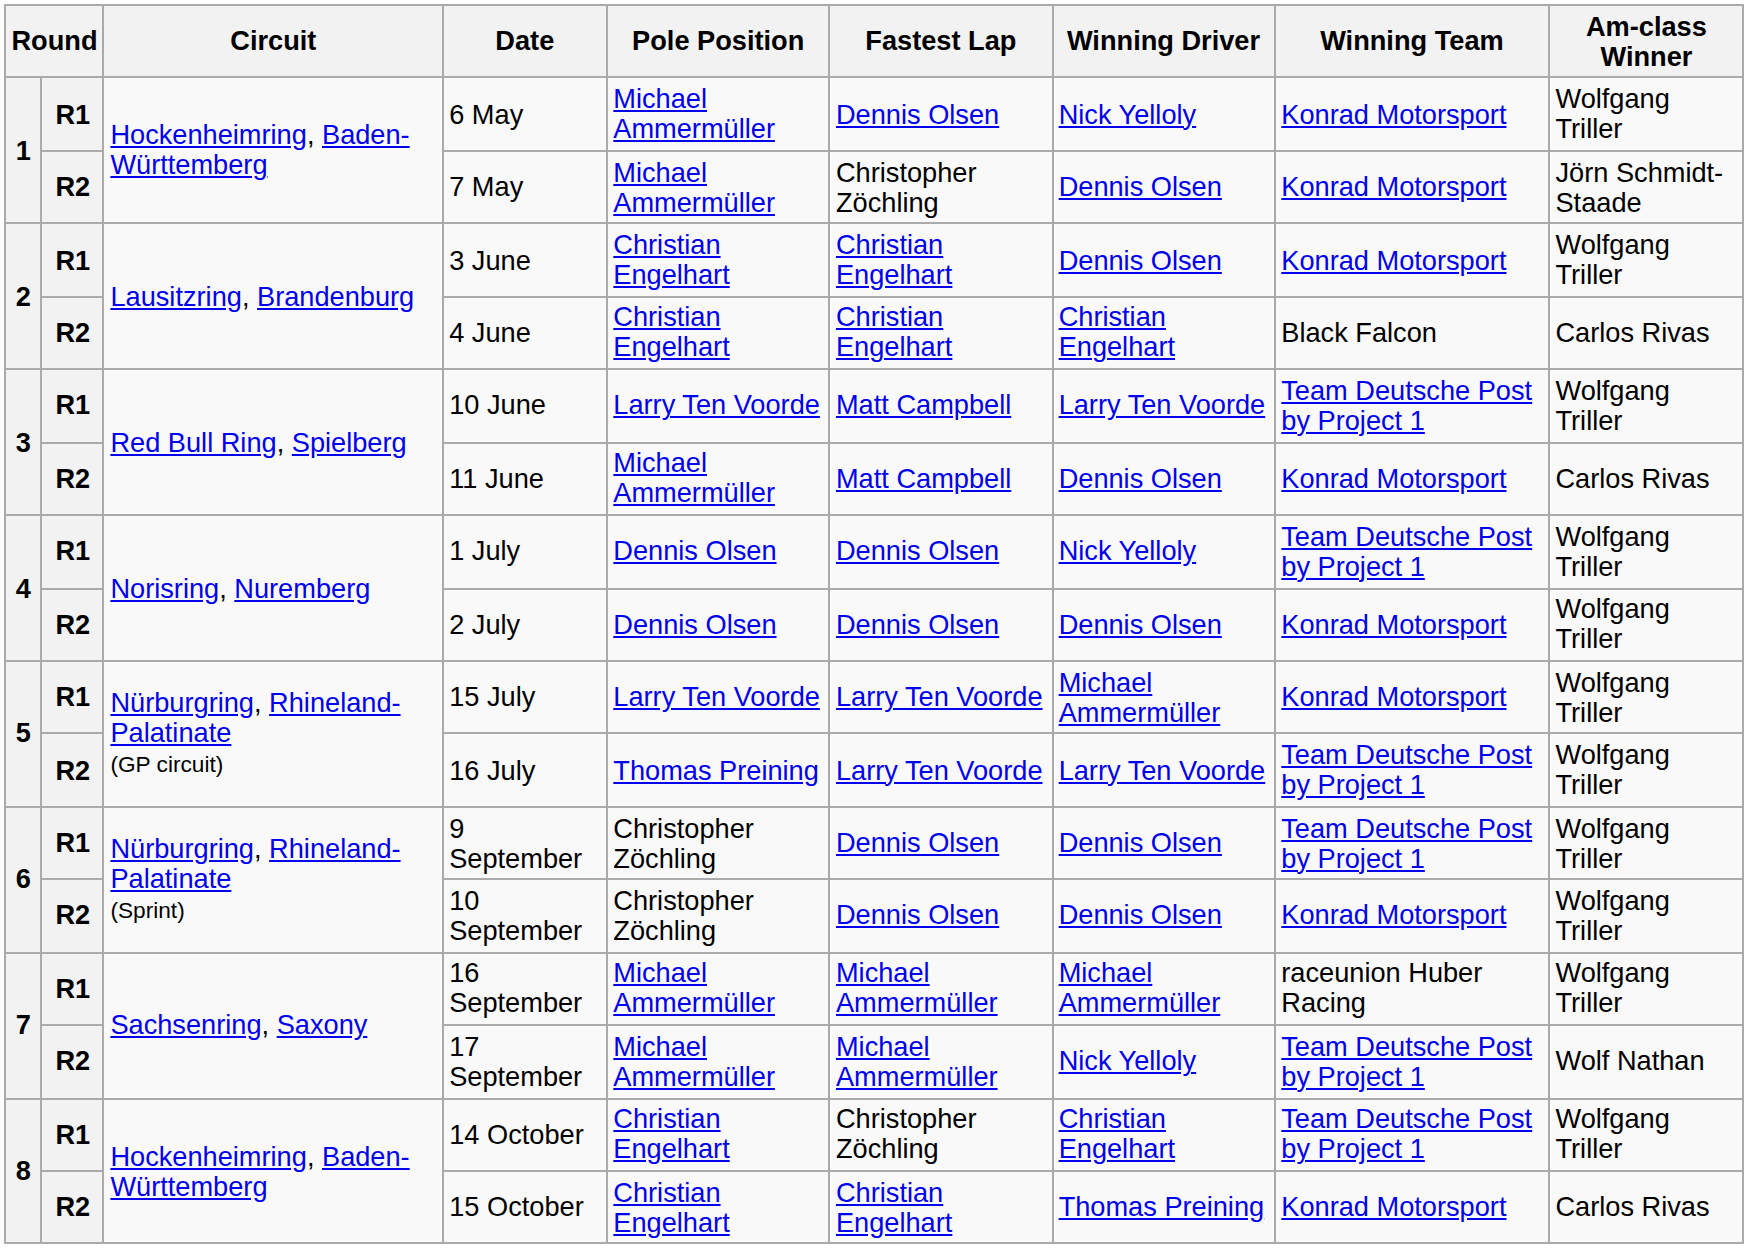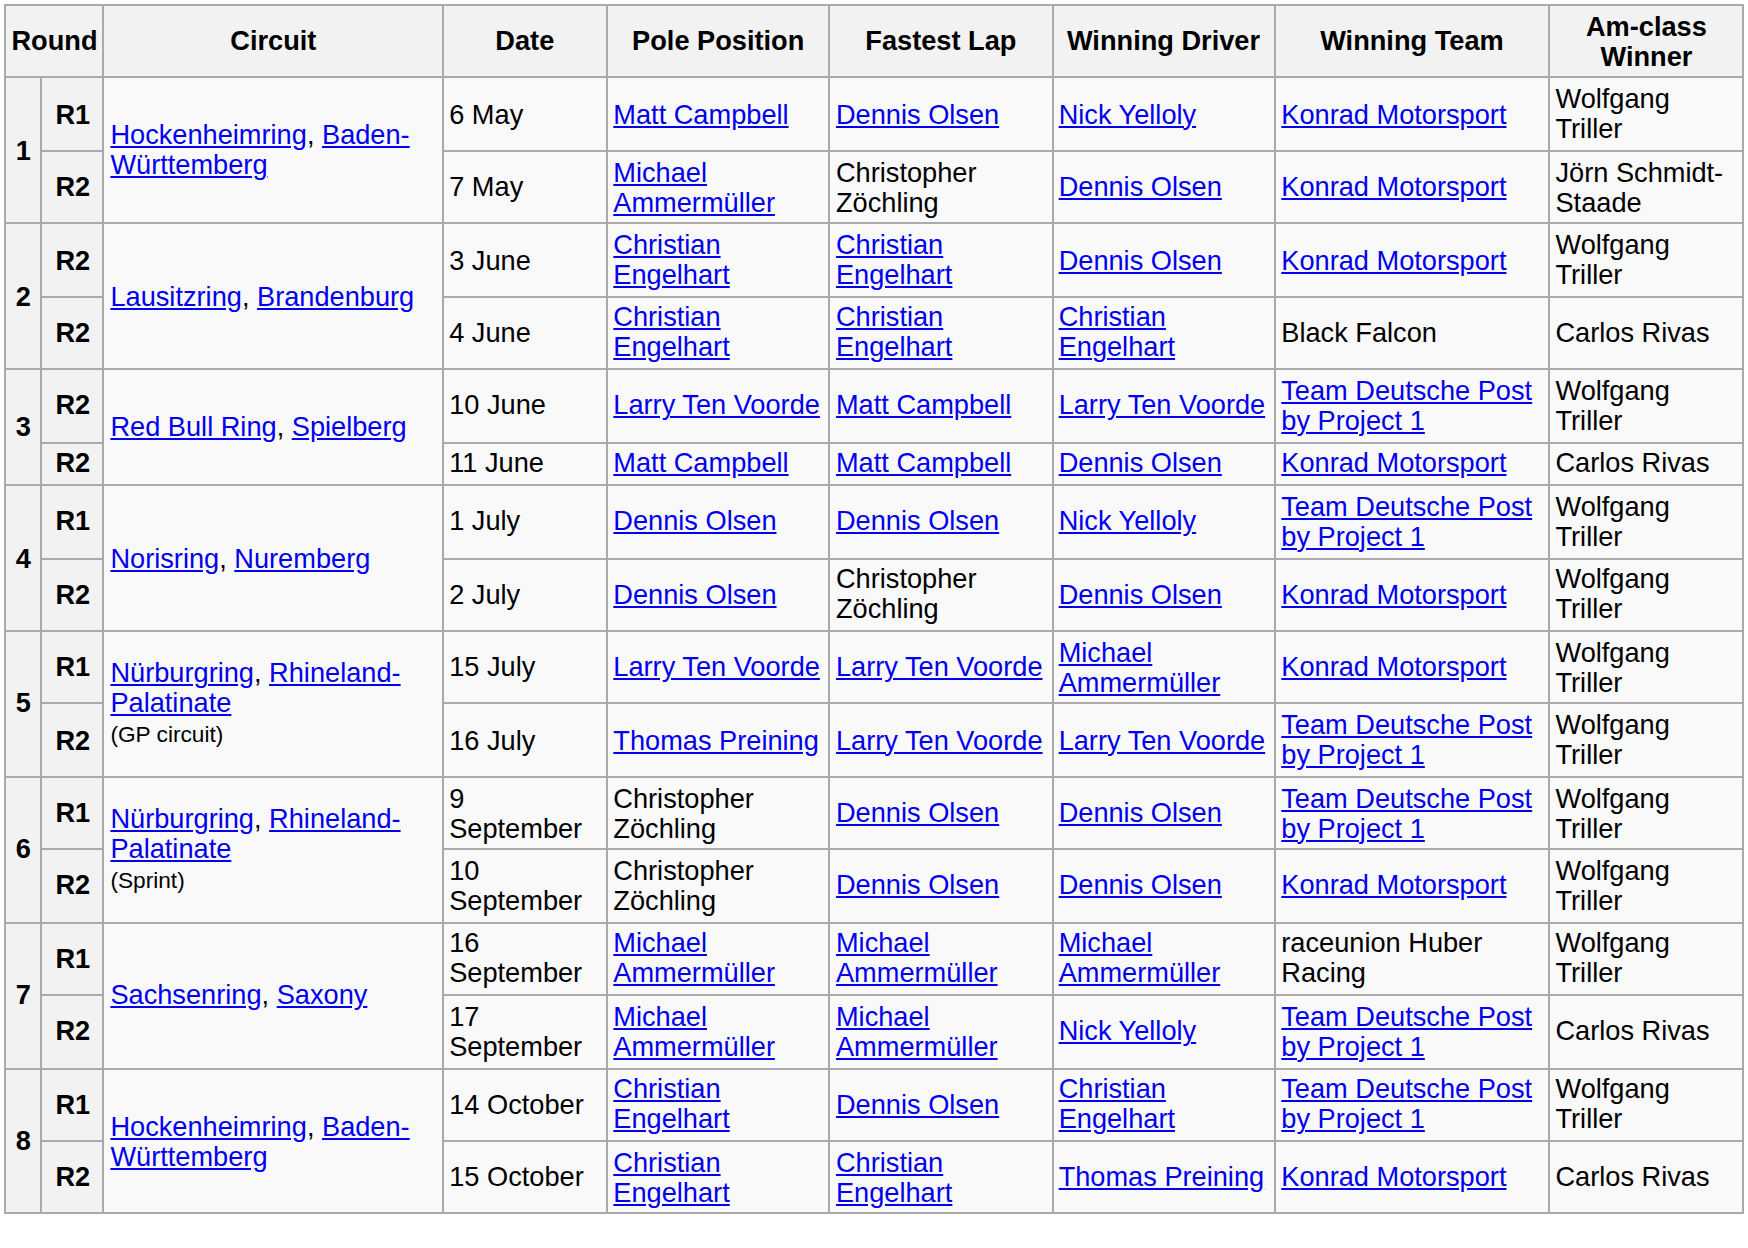 <table class="wikitable" style="font-size: 85%">
 <tr>
 <th colspan=2>Round</th>
 <th>Circuit</th>
 <th>Date</th>
 <th>Pole Position</th>
 <th>Fastest Lap</th>
 <th>Winning Driver</th>
 <th>Winning Team</th>
 <th>Am-class Winner</th>
 </tr>
 <tr>
 <th rowspan=2>1</th>
 <th>R1</th>
 <td rowspan=2> <a href='#'>Hockenheimring</a>, <a href='#'>Baden-Württemberg</a></td>
 <td>6 May</td>
-<td> <a href='#'>Michael Ammermüller</a></td>
+<td> <a href='#'>Matt Campbell</a></td>
 <td> <a href='#'>Dennis Olsen</a></td>
 <td> <a href='#'>Nick Yelloly</a></td>
 <td> <a href='#'>Konrad Motorsport</a></td>
 <td> Wolfgang Triller</td>
 </tr>
 <tr>
 <th>R2</th>
 <td>7 May</td>
 <td> <a href='#'>Michael Ammermüller</a></td>
 <td> Christopher Zöchling</td>
 <td> <a href='#'>Dennis Olsen</a></td>
 <td> <a href='#'>Konrad Motorsport</a></td>
 <td> Jörn Schmidt-Staade</td>
 </tr>
 <tr>
 <th rowspan=2>2</th>
-<th>R1</th>
+<th>R2</th>
 <td rowspan=2> <a href='#'>Lausitzring</a>, <a href='#'>Brandenburg</a></td>
 <td>3 June</td>
 <td> <a href='#'>Christian Engelhart</a></td>
 <td> <a href='#'>Christian Engelhart</a></td>
 <td> <a href='#'>Dennis Olsen</a></td>
 <td> <a href='#'>Konrad Motorsport</a></td>
 <td> Wolfgang Triller</td>
 </tr>
 <tr>
 <th>R2</th>
 <td>4 June</td>
 <td> <a href='#'>Christian Engelhart</a></td>
 <td> <a href='#'>Christian Engelhart</a></td>
 <td> <a href='#'>Christian Engelhart</a></td>
 <td> Black Falcon</td>
 <td> Carlos Rivas</td>
 </tr>
 <tr>
 <th rowspan=2>3</th>
-<th>R1</th>
+<th>R2</th>
 <td rowspan=2> <a href='#'>Red Bull Ring</a>, <a href='#'>Spielberg</a></td>
 <td>10 June</td>
 <td> <a href='#'>Larry Ten Voorde</a></td>
 <td> <a href='#'>Matt Campbell</a></td>
 <td> <a href='#'>Larry Ten Voorde</a></td>
 <td> <a href='#'>Team Deutsche Post by Project 1</a></td>
 <td> Wolfgang Triller</td>
 </tr>
 <tr>
 <th>R2</th>
 <td>11 June</td>
-<td> <a href='#'>Michael Ammermüller</a></td>
+<td> <a href='#'>Matt Campbell</a></td>
 <td> <a href='#'>Matt Campbell</a></td>
 <td> <a href='#'>Dennis Olsen</a></td>
 <td> <a href='#'>Konrad Motorsport</a></td>
 <td> Carlos Rivas</td>
 </tr>
 <tr>
 <th rowspan=2>4</th>
 <th>R1</th>
 <td rowspan=2> <a href='#'>Norisring</a>, <a href='#'>Nuremberg</a></td>
 <td>1 July</td>
 <td> <a href='#'>Dennis Olsen</a></td>
 <td> <a href='#'>Dennis Olsen</a></td>
 <td> <a href='#'>Nick Yelloly</a></td>
 <td> <a href='#'>Team Deutsche Post by Project 1</a></td>
 <td> Wolfgang Triller</td>
 </tr>
 <tr>
 <th>R2</th>
 <td>2 July</td>
 <td> <a href='#'>Dennis Olsen</a></td>
-<td> <a href='#'>Dennis Olsen</a></td>
+<td> Christopher Zöchling</td>
 <td> <a href='#'>Dennis Olsen</a></td>
 <td> <a href='#'>Konrad Motorsport</a></td>
 <td> Wolfgang Triller</td>
 </tr>
 <tr>
 <th rowspan=2>5</th>
 <th>R1</th>
 <td rowspan=2>  <a href='#'>Nürburgring</a>, <a href='#'>Rhineland-Palatinate</a><br><small>(GP circuit)</small></td>
 <td>15 July</td>
 <td> <a href='#'>Larry Ten Voorde</a></td>
 <td> <a href='#'>Larry Ten Voorde</a></td>
 <td> <a href='#'>Michael Ammermüller</a></td>
 <td> <a href='#'>Konrad Motorsport</a></td>
 <td> Wolfgang Triller</td>
 </tr>
 <tr>
 <th>R2</th>
 <td>16 July</td>
 <td> <a href='#'>Thomas Preining</a></td>
 <td> <a href='#'>Larry Ten Voorde</a></td>
 <td> <a href='#'>Larry Ten Voorde</a></td>
 <td> <a href='#'>Team Deutsche Post by Project 1</a></td>
 <td> Wolfgang Triller</td>
 </tr>
 <tr>
 <th rowspan=2>6</th>
 <th>R1</th>
 <td rowspan=2>  <a href='#'>Nürburgring</a>, <a href='#'>Rhineland-Palatinate</a><br><small>(Sprint)</small></td>
 <td>9 September</td>
 <td> Christopher Zöchling</td>
 <td> <a href='#'>Dennis Olsen</a></td>
 <td> <a href='#'>Dennis Olsen</a></td>
 <td> <a href='#'>Team Deutsche Post by Project 1</a></td>
 <td> Wolfgang Triller</td>
 </tr>
 <tr>
 <th>R2</th>
 <td>10 September</td>
 <td> Christopher Zöchling</td>
 <td> <a href='#'>Dennis Olsen</a></td>
 <td> <a href='#'>Dennis Olsen</a></td>
 <td> <a href='#'>Konrad Motorsport</a></td>
 <td> Wolfgang Triller</td>
 </tr>
 <tr>
 <th rowspan=2>7</th>
 <th>R1</th>
 <td rowspan=2> <a href='#'>Sachsenring</a>, <a href='#'>Saxony</a></td>
 <td>16 September</td>
 <td> <a href='#'>Michael Ammermüller</a></td>
 <td> <a href='#'>Michael Ammermüller</a></td>
 <td> <a href='#'>Michael Ammermüller</a></td>
 <td> raceunion Huber Racing</td>
 <td> Wolfgang Triller</td>
 </tr>
 <tr>
 <th>R2</th>
 <td>17 September</td>
 <td> <a href='#'>Michael Ammermüller</a></td>
 <td> <a href='#'>Michael Ammermüller</a></td>
 <td> <a href='#'>Nick Yelloly</a></td>
 <td> <a href='#'>Team Deutsche Post by Project 1</a></td>
-<td> Wolf Nathan</td>
+<td> Carlos Rivas</td>
 </tr>
 <tr>
 <th rowspan=2>8</th>
 <th>R1</th>
 <td rowspan=2> <a href='#'>Hockenheimring</a>, <a href='#'>Baden-Württemberg</a></td>
 <td>14 October</td>
 <td> <a href='#'>Christian Engelhart</a></td>
-<td> Christopher Zöchling</td>
+<td> <a href='#'>Dennis Olsen</a></td>
 <td> <a href='#'>Christian Engelhart</a></td>
 <td> <a href='#'>Team Deutsche Post by Project 1</a></td>
 <td> Wolfgang Triller</td>
 </tr>
 <tr>
 <th>R2</th>
 <td>15 October</td>
 <td> <a href='#'>Christian Engelhart</a></td>
 <td> <a href='#'>Christian Engelhart</a></td>
 <td> <a href='#'>Thomas Preining</a></td>
 <td> <a href='#'>Konrad Motorsport</a></td>
 <td> Carlos Rivas</td>
 </tr>
 </table>
